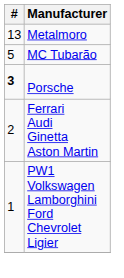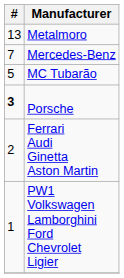 <table class="wikitable">
 <tr>
 <th scope=col>#</th>
 <th scope=col>Manufacturer</th>
 </tr>
 <tr>
 <td>13</td>
 <td align=left> <a href='#'>Metalmoro</a></td>
+</tr>
+<tr>
+<td>7</td>
+<td align=left> <a href='#'>Mercedes-Benz</a></td>
 </tr>
 <tr>
 <td>5</td>
 <td align=left> <a href='#'>MC Tubarão</a></td>
 </tr>
 <tr>
 <td><strong>3</strong></td>
 <td><br> <a href='#'>Porsche</a></td>
 </tr>
 <tr>
 <td>2</td>
 <td align=left> <a href='#'>Ferrari</a><br> <a href='#'>Audi</a><br> <a href='#'>Ginetta</a><br> <a href='#'>Aston Martin</a></td>
 </tr>
 <tr>
 <td>1</td>
 <td align=left> <a href='#'>PW1</a><br> <a href='#'>Volkswagen</a><br> <a href='#'>Lamborghini</a><br> <a href='#'>Ford</a><br> <a href='#'>Chevrolet</a><br> <a href='#'>Ligier</a></td>
 </tr>
 <tr>
 </tr>
 </table>
